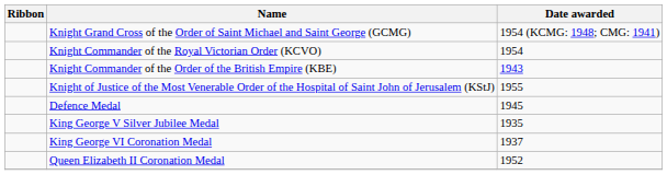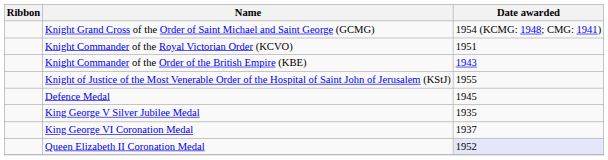 <table class="wikitable">
 <tr>
 <th>Ribbon</th>
 <th>Name</th>
 <th>Date awarded</th>
 </tr>
 <tr>
 <td></td>
 <td><a href='#'>Knight Grand Cross</a> of the <a href='#'>Order of Saint Michael and Saint George</a> (GCMG)</td>
 <td>1954  (KCMG: <a href='#'>1948</a>; CMG: <a href='#'>1941</a>)</td>
 </tr>
 <tr>
 <td></td>
 <td><a href='#'>Knight Commander</a> of the <a href='#'>Royal Victorian Order</a> (KCVO)</td>
-<td>1954</td>
+<td>1951</td>
 </tr>
 <tr>
 <td></td>
 <td><a href='#'>Knight Commander</a> of the <a href='#'>Order of the British Empire</a> (KBE)</td>
 <td><a href='#'>1943</a></td>
 </tr>
 <tr>
 <td></td>
 <td><a href='#'>Knight of Justice of the Most Venerable Order of the Hospital of Saint John of Jerusalem</a> (KStJ)</td>
 <td>1955</td>
 </tr>
 <tr>
 <td></td>
 <td><a href='#'>Defence Medal</a></td>
 <td>1945</td>
 </tr>
 <tr>
 <td></td>
 <td><a href='#'>King George V Silver Jubilee Medal</a></td>
 <td>1935</td>
 </tr>
 <tr>
 <td></td>
 <td><a href='#'>King George VI Coronation Medal</a></td>
 <td>1937</td>
 </tr>
 <tr>
 <td></td>
 <td><a href='#'>Queen Elizabeth II Coronation Medal</a></td>
-<td>1952</td>
+<td style="background: lavender;">1952</td>
 </tr>
 <tr>
 </tr>
 </table>
